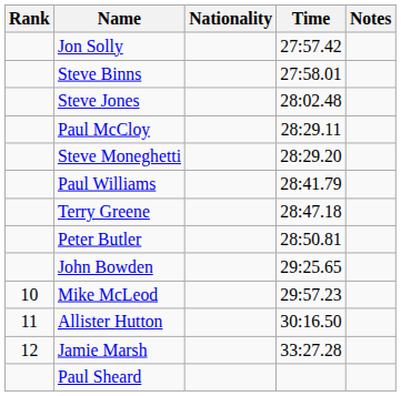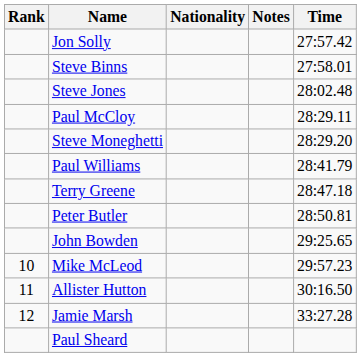 <table class="wikitable sortable" style=" text-align:center">
 <tr>
 <th>Rank</th>
 <th>Name</th>
 <th>Nationality</th>
+<th>Notes</th>
 <th>Time</th>
-<th>Notes</th>
 </tr>
 <tr>
 <td></td>
 <td align=left><a href='#'>Jon Solly</a></td>
 <td align=left></td>
+<td></td>
 <td>27:57.42</td>
-<td></td>
 </tr>
 <tr>
 <td></td>
 <td align=left><a href='#'>Steve Binns</a></td>
 <td align=left></td>
+<td></td>
 <td>27:58.01</td>
-<td></td>
 </tr>
 <tr>
 <td></td>
 <td align=left><a href='#'>Steve Jones</a></td>
 <td align=left></td>
+<td></td>
 <td>28:02.48</td>
-<td></td>
 </tr>
 <tr>
 <td></td>
 <td align=left><a href='#'>Paul McCloy</a></td>
 <td align=left></td>
+<td></td>
 <td>28:29.11</td>
-<td></td>
 </tr>
 <tr>
 <td></td>
 <td align=left><a href='#'>Steve Moneghetti</a></td>
 <td align=left></td>
+<td></td>
 <td>28:29.20</td>
-<td></td>
 </tr>
 <tr>
 <td></td>
 <td align=left><a href='#'>Paul Williams</a></td>
 <td align=left></td>
+<td></td>
 <td>28:41.79</td>
-<td></td>
 </tr>
 <tr>
 <td></td>
 <td align=left><a href='#'>Terry Greene</a></td>
 <td align=left></td>
+<td></td>
 <td>28:47.18</td>
-<td></td>
 </tr>
 <tr>
 <td></td>
 <td align=left><a href='#'>Peter Butler</a></td>
 <td align=left></td>
+<td></td>
 <td>28:50.81</td>
-<td></td>
 </tr>
 <tr>
 <td></td>
 <td align=left><a href='#'>John Bowden</a></td>
 <td align=left></td>
+<td></td>
 <td>29:25.65</td>
-<td></td>
 </tr>
 <tr>
 <td>10</td>
 <td align=left><a href='#'>Mike McLeod</a></td>
 <td align=left></td>
+<td></td>
 <td>29:57.23</td>
-<td></td>
 </tr>
 <tr>
 <td>11</td>
 <td align=left><a href='#'>Allister Hutton</a></td>
 <td align=left></td>
+<td></td>
 <td>30:16.50</td>
-<td></td>
 </tr>
 <tr>
 <td>12</td>
 <td align=left><a href='#'>Jamie Marsh</a></td>
 <td align=left></td>
+<td></td>
 <td>33:27.28</td>
-<td></td>
 </tr>
 <tr>
 <td></td>
 <td align=left><a href='#'>Paul Sheard</a></td>
 <td align=left></td>
 <td></td>
 <td></td>
 </tr>
 </table>
